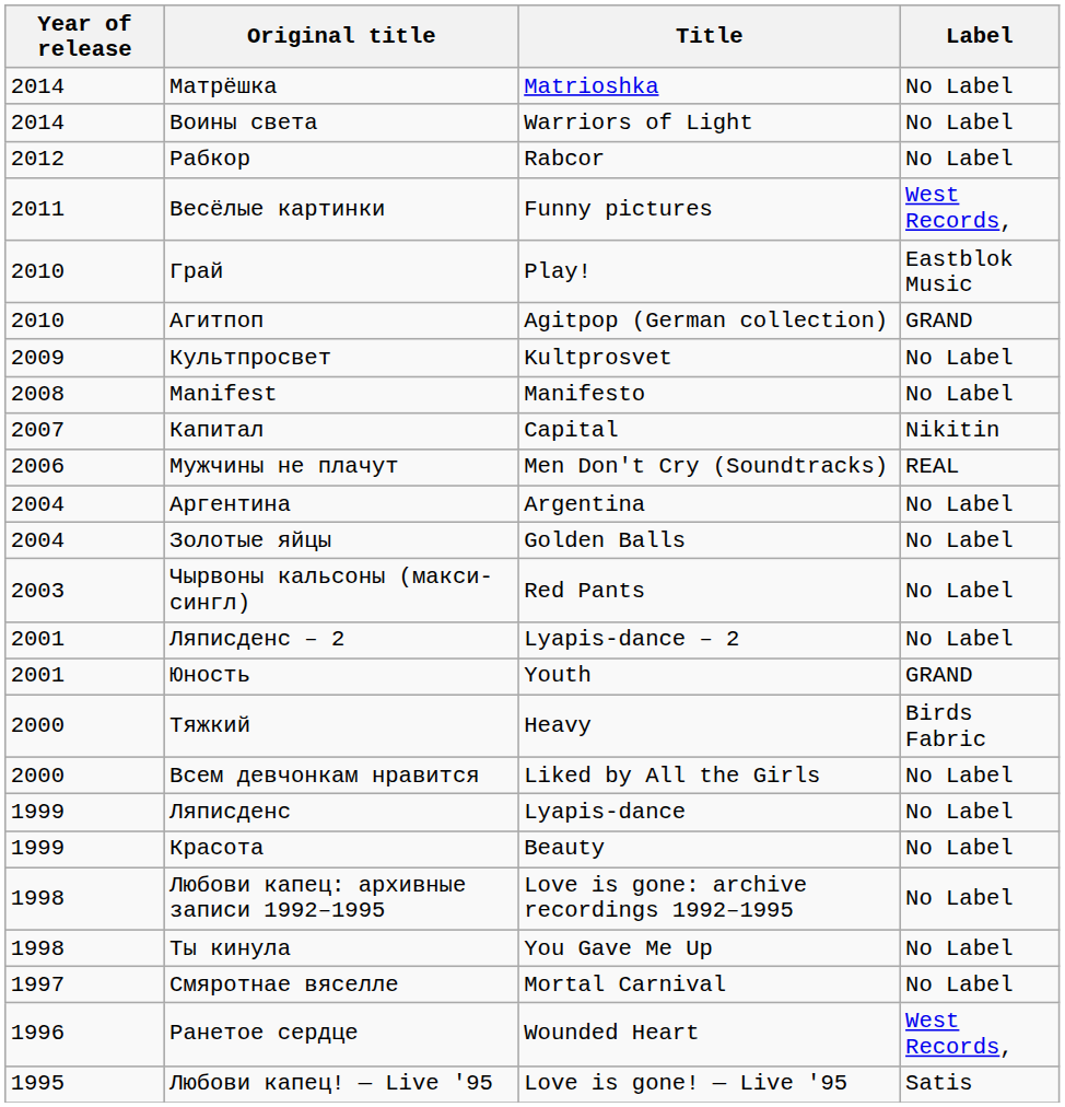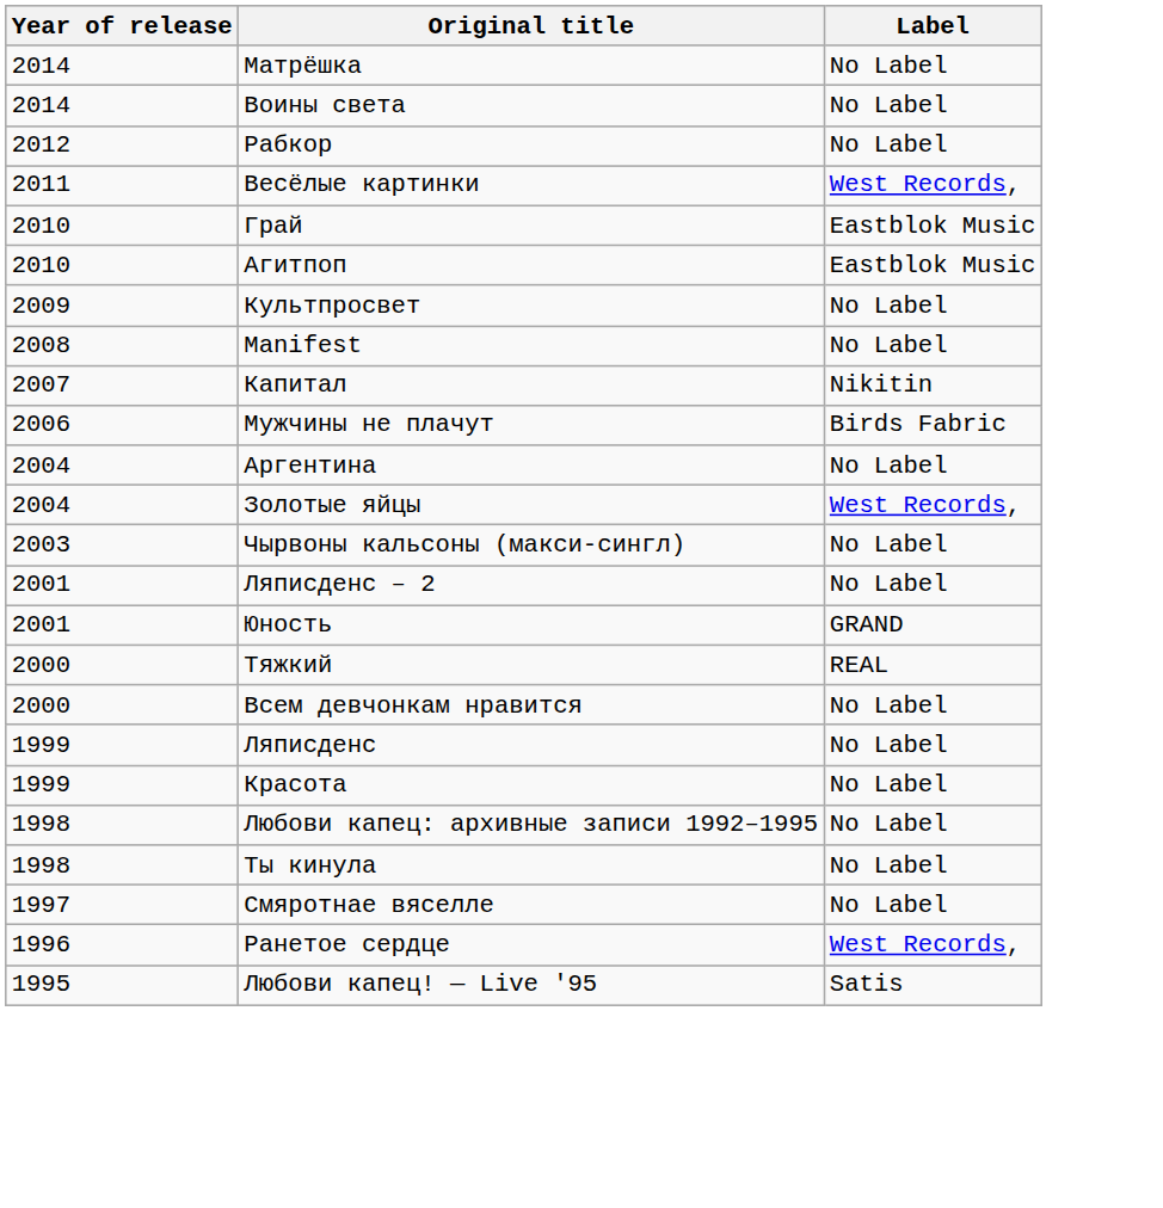 <table class="wikitable">
 <tr>
 <th>Year of release</th>
 <th>Original title</th>
-<th>Title</th>
 <th>Label</th>
 </tr>
 <tr>
 <td>2014</td>
 <td>Матрёшка</td>
-<td><a href='#'>Matrioshka</a></td>
 <td>No Label</td>
 </tr>
 <tr>
 <td>2014</td>
 <td>Воины света</td>
-<td>Warriors of Light</td>
 <td>No Label</td>
 </tr>
 <tr>
 <td>2012</td>
 <td>Рабкор</td>
-<td>Rabcor</td>
 <td>No Label</td>
 </tr>
 <tr>
 <td>2011</td>
 <td>Весёлые картинки</td>
-<td>Funny pictures</td>
 <td><a href='#'>West Records</a>, </td>
 </tr>
 <tr>
 <td>2010</td>
 <td>Грай</td>
-<td>Play!</td>
 <td>Eastblok Music</td>
 </tr>
 <tr>
 <td>2010</td>
 <td>Агитпоп</td>
-<td>Agitpop (German collection)</td>
-<td>GRAND</td>
+<td>Eastblok Music</td>
 </tr>
 <tr>
 <td>2009</td>
 <td>Культпросвет</td>
-<td>Kultprosvet</td>
 <td>No Label</td>
 </tr>
 <tr>
 <td>2008</td>
 <td>Manifest</td>
-<td>Manifesto</td>
 <td>No Label</td>
 </tr>
 <tr>
 <td>2007</td>
 <td>Капитал</td>
-<td>Capital</td>
 <td>Nikitin</td>
 </tr>
 <tr>
 <td>2006</td>
 <td>Мужчины не плачут</td>
-<td>Men Don't Cry (Soundtracks)</td>
-<td>REAL</td>
+<td>Birds Fabric</td>
 </tr>
 <tr>
 <td>2004</td>
 <td>Аргентина</td>
-<td>Argentina</td>
 <td>No Label</td>
 </tr>
 <tr>
 <td>2004</td>
 <td>Золотые яйцы</td>
-<td>Golden Balls</td>
-<td>No Label</td>
+<td><a href='#'>West Records</a>, </td>
 </tr>
 <tr>
 <td>2003</td>
 <td>Чырвоны кальсоны (макси-сингл)</td>
-<td>Red Pants</td>
 <td>No Label</td>
 </tr>
 <tr>
 <td>2001</td>
 <td>Ляписденс – 2</td>
-<td>Lyapis-dance – 2</td>
 <td>No Label</td>
 </tr>
 <tr>
 <td>2001</td>
 <td>Юность</td>
-<td>Youth</td>
 <td>GRAND</td>
 </tr>
 <tr>
 <td>2000</td>
 <td>Тяжкий</td>
-<td>Heavy</td>
-<td>Birds Fabric</td>
+<td>REAL</td>
 </tr>
 <tr>
 <td>2000</td>
 <td>Всем девчонкам нравится</td>
-<td>Liked by All the Girls</td>
 <td>No Label</td>
 </tr>
 <tr>
 <td>1999</td>
 <td>Ляписденс</td>
-<td>Lyapis-dance</td>
 <td>No Label</td>
 </tr>
 <tr>
 <td>1999</td>
 <td>Красота</td>
-<td>Beauty</td>
 <td>No Label</td>
 </tr>
 <tr>
 <td>1998</td>
 <td>Любови капец: архивные записи 1992–1995</td>
-<td>Love is gone: archive recordings 1992–1995</td>
 <td>No Label</td>
 </tr>
 <tr>
 <td>1998</td>
 <td>Ты кинула</td>
-<td>You Gave Me Up</td>
 <td>No Label</td>
 </tr>
 <tr>
 <td>1997</td>
 <td>Смяротнае вяселле</td>
-<td>Mortal Carnival</td>
 <td>No Label</td>
 </tr>
 <tr>
 <td>1996</td>
 <td>Ранетое сердце</td>
-<td>Wounded Heart</td>
 <td><a href='#'>West Records</a>, </td>
 </tr>
 <tr>
 <td>1995</td>
 <td>Любови капец! — Live '95</td>
-<td>Love is gone! — Live '95</td>
 <td>Satis</td>
 </tr>
 </table>
